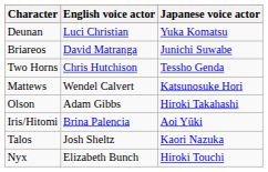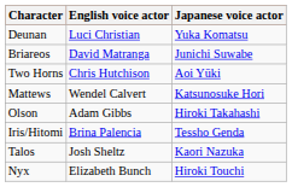 <table border="1" style="border-collapse: collapse;" class="wikitable">
 <tr style="background-color: rgb(255,85,0);">
 <th>Character</th>
 <th>English voice actor</th>
 <th>Japanese voice actor</th>
 </tr>
 <tr>
 <td>Deunan</td>
 <td><a href='#'>Luci Christian</a></td>
 <td><a href='#'>Yuka Komatsu</a></td>
 </tr>
 <tr>
 <td>Briareos</td>
 <td><a href='#'>David Matranga</a></td>
 <td><a href='#'>Junichi Suwabe</a></td>
 </tr>
 <tr>
 <td>Two Horns</td>
 <td><a href='#'>Chris Hutchison</a></td>
-<td><a href='#'>Tessho Genda</a></td>
+<td><a href='#'>Aoi Yūki</a></td>
 </tr>
 <tr>
 <td>Mattews</td>
 <td>Wendel Calvert</td>
 <td><a href='#'>Katsunosuke Hori</a></td>
 </tr>
 <tr>
 <td>Olson</td>
 <td>Adam Gibbs</td>
 <td><a href='#'>Hiroki Takahashi</a></td>
 </tr>
 <tr>
 <td>Iris/Hitomi</td>
 <td><a href='#'>Brina Palencia</a></td>
-<td><a href='#'>Aoi Yūki</a></td>
+<td><a href='#'>Tessho Genda</a></td>
 </tr>
 <tr>
 <td>Talos</td>
 <td>Josh Sheltz</td>
 <td><a href='#'>Kaori Nazuka</a></td>
 </tr>
 <tr>
 <td>Nyx</td>
 <td>Elizabeth Bunch</td>
 <td><a href='#'>Hiroki Touchi</a></td>
 </tr>
 </table>
